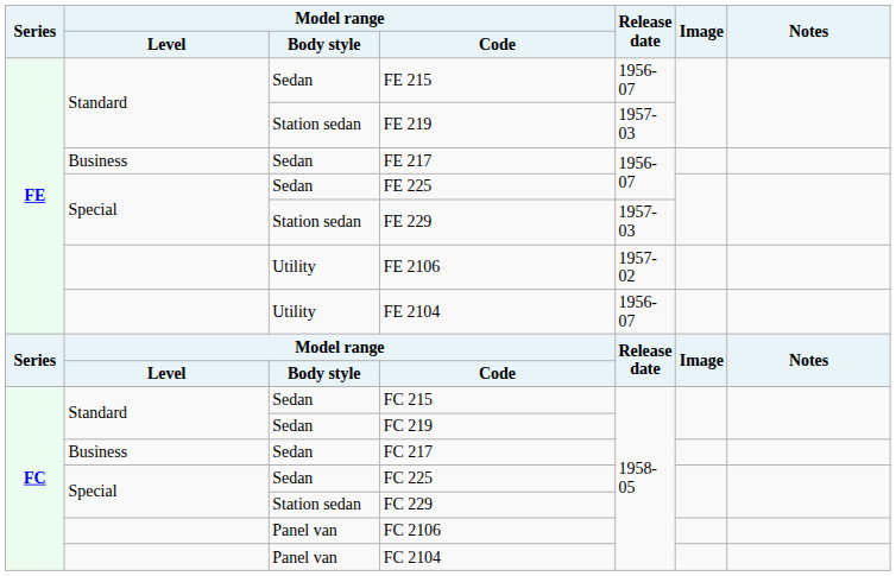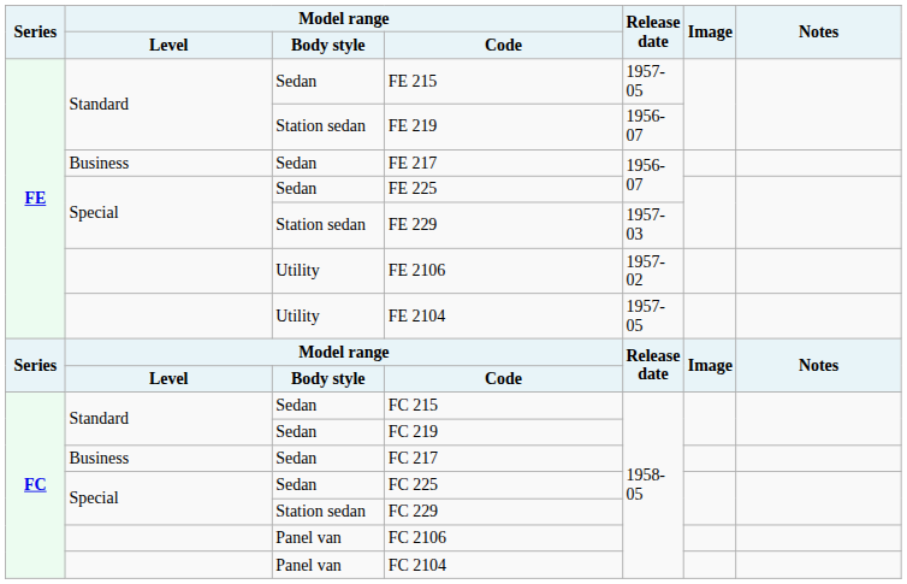 <table class = "wikitable">
 <tr>
 <th width="50" rowspan = "2" style="background:#e8f4f8;">Series</th>
 <th colspan = "3" style="background:#e8f4f8;">Model range</th>
 <th width="30" rowspan = "2" style="background:#e8f4f8;">Release date</th>
 <th width="30" rowspan = "2" style="background:#e8f4f8;">Image</th>
 <th width="150" rowspan = "2" style="background:#e8f4f8;">Notes</th>
 </tr>
 <tr>
 <th width="190" style="background:#e8f4f8;">Level</th>
 <th width="100" style="background:#e8f4f8;">Body style</th>
 <th width="220" style="background:#e8f4f8;">Code</th>
 </tr>
 <tr>
 <td align = "center" rowspan = "7" style="background:#ecfcf0;"><strong><a href='#'>FE</a></strong></td>
 <td rowspan = "2">Standard</td>
 <td>Sedan</td>
 <td>FE 215</td>
-<td>1956-07</td>
+<td>1957-05</td>
 <td rowspan = "2"></td>
 <td rowspan = "2"></td>
 </tr>
 <tr>
 <td>Station sedan</td>
 <td>FE 219</td>
-<td>1957-03</td>
+<td>1956-07</td>
 </tr>
 <tr>
 <td>Business</td>
 <td>Sedan</td>
 <td>FE 217</td>
 <td rowspan = "2">1956-07</td>
 <td></td>
 <td></td>
 </tr>
 <tr>
 <td rowspan = "2">Special</td>
 <td>Sedan</td>
 <td>FE 225</td>
 <td rowspan = "2"></td>
 <td rowspan = "2"></td>
 </tr>
 <tr>
 <td>Station sedan</td>
 <td>FE 229</td>
 <td>1957-03</td>
 </tr>
 <tr>
 <td></td>
 <td>Utility</td>
 <td>FE 2106</td>
 <td>1957-02</td>
 <td></td>
 <td></td>
 </tr>
 <tr>
 <td></td>
 <td>Utility</td>
 <td>FE 2104</td>
-<td>1956-07</td>
+<td>1957-05</td>
 <td></td>
 <td></td>
 </tr>
 <tr>
 <th rowspan = "2" style="background:#e8f4f8;">Series</th>
 <th colspan = "3" style="background:#e8f4f8;">Model range</th>
 <th rowspan = "2" style="background:#e8f4f8;">Release date</th>
 <th rowspan = "2" style="background:#e8f4f8;">Image</th>
 <th rowspan = "2" style="background:#e8f4f8;">Notes</th>
 </tr>
 <tr>
 <th style="background:#e8f4f8;">Level</th>
 <th style="background:#e8f4f8;">Body style</th>
 <th style="background:#e8f4f8;">Code</th>
 </tr>
 <tr>
 <td align = "center" rowspan = "7" style="background:#ecfcf0;"><strong><a href='#'>FC</a></strong></td>
 <td rowspan = "2">Standard</td>
 <td>Sedan</td>
 <td>FC 215</td>
 <td rowspan = "7">1958-05</td>
 <td rowspan = "2"></td>
 <td rowspan = "2"></td>
 </tr>
 <tr>
 <td>Sedan</td>
 <td>FC 219</td>
 </tr>
 <tr>
 <td>Business</td>
 <td>Sedan</td>
 <td>FC 217</td>
 <td></td>
 <td></td>
 </tr>
 <tr>
 <td rowspan = "2">Special</td>
 <td>Sedan</td>
 <td>FC 225</td>
 <td rowspan = "2"></td>
 <td rowspan = "2"></td>
 </tr>
 <tr>
 <td>Station sedan</td>
 <td>FC 229</td>
 </tr>
 <tr>
 <td></td>
 <td>Panel van</td>
 <td>FC 2106</td>
 <td></td>
 <td></td>
 </tr>
 <tr>
 <td></td>
 <td>Panel van</td>
 <td>FC 2104</td>
 <td></td>
 <td></td>
 </tr>
 </table>
